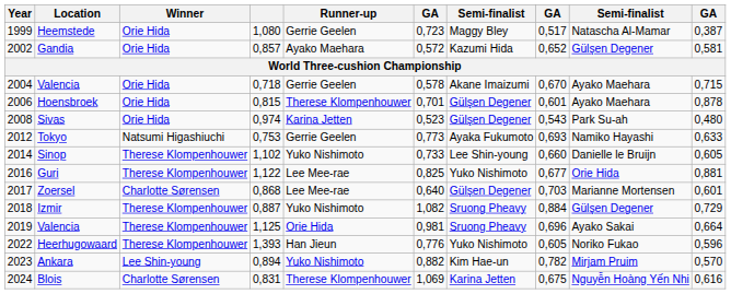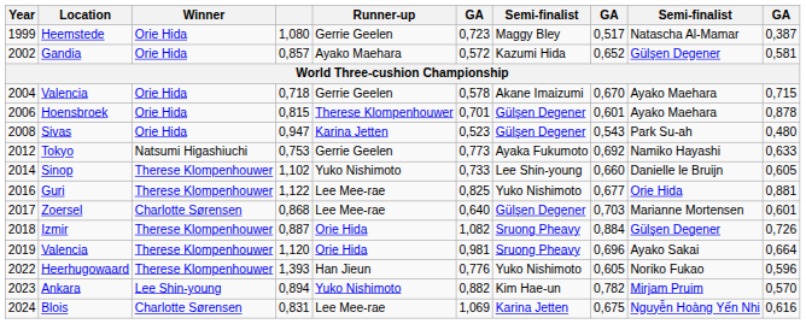 <table class="wikitable">
 <tr>
 <th>Year</th>
 <th>Location</th>
 <th>Winner</th>
 <th></th>
 <th>Runner-up</th>
 <th>GA</th>
 <th>Semi-finalist</th>
 <th>GA</th>
 <th>Semi-finalist</th>
 <th>GA</th>
 </tr>
 <tr>
 <td>1999</td>
 <td><a href='#'>Heemstede</a></td>
 <td> <a href='#'>Orie Hida</a></td>
 <td>1,080</td>
 <td> Gerrie Geelen</td>
 <td>0,723</td>
 <td> Maggy Bley</td>
 <td>0,517</td>
 <td> Natascha Al-Mamar</td>
 <td>0,387</td>
 </tr>
 <tr>
 <td>2002</td>
 <td><a href='#'>Gandia</a></td>
 <td> <a href='#'>Orie Hida</a></td>
 <td>0,857</td>
 <td> Ayako Maehara</td>
 <td>0,572</td>
 <td> Kazumi Hida</td>
 <td>0,652</td>
 <td> <a href='#'>Gülşen Degener</a></td>
 <td>0,581</td>
 </tr>
 <tr>
 <th colspan="11">World Three-cushion Championship</th>
 </tr>
 <tr>
 <td>2004</td>
 <td><a href='#'>Valencia</a></td>
 <td> <a href='#'>Orie Hida</a></td>
 <td>0,718</td>
 <td> Gerrie Geelen</td>
 <td>0,578</td>
 <td> Akane Imaizumi</td>
 <td>0,670</td>
 <td> Ayako Maehara</td>
 <td>0,715</td>
 </tr>
 <tr>
 <td>2006</td>
 <td><a href='#'>Hoensbroek</a></td>
 <td><a href='#'>Orie Hida</a></td>
 <td>0,815</td>
 <td> <a href='#'>Therese Klompenhouwer</a></td>
 <td>0,701</td>
 <td> <a href='#'>Gülşen Degener</a></td>
 <td>0,601</td>
 <td> Ayako Maehara</td>
 <td>0,878</td>
 </tr>
 <tr>
 <td>2008</td>
 <td><a href='#'>Sivas</a></td>
 <td> <a href='#'>Orie Hida</a></td>
-<td>0,974</td>
+<td>0,947</td>
 <td> <a href='#'>Karina Jetten</a></td>
 <td>0,523</td>
 <td> <a href='#'>Gülşen Degener</a></td>
 <td>0,543</td>
 <td> Park Su-ah</td>
 <td>0,480</td>
 </tr>
 <tr>
 <td>2012</td>
 <td><a href='#'>Tokyo</a></td>
 <td> Natsumi Higashiuchi</td>
 <td>0,753</td>
 <td> Gerrie Geelen</td>
 <td>0,773</td>
 <td> Ayaka Fukumoto</td>
-<td>0,693</td>
+<td>0,692</td>
 <td> Namiko Hayashi</td>
 <td>0,633</td>
 </tr>
 <tr>
 <td>2014</td>
 <td><a href='#'>Sinop</a></td>
 <td> <a href='#'>Therese Klompenhouwer</a></td>
 <td>1,102</td>
 <td> Yuko Nishimoto</td>
 <td>0,733</td>
 <td> Lee Shin-young</td>
 <td>0,660</td>
 <td> Danielle le Bruijn</td>
 <td>0,605</td>
 </tr>
 <tr>
 <td>2016</td>
 <td><a href='#'>Guri</a></td>
 <td> <a href='#'>Therese Klompenhouwer</a></td>
 <td>1,122</td>
 <td> Lee Mee-rae</td>
 <td>0,825</td>
 <td> Yuko Nishimoto</td>
 <td>0,677</td>
 <td> <a href='#'>Orie Hida</a></td>
 <td>0,881</td>
 </tr>
 <tr>
 <td>2017</td>
 <td><a href='#'>Zoersel</a></td>
 <td> <a href='#'>Charlotte Sørensen</a></td>
 <td>0,868</td>
 <td> Lee Mee-rae</td>
 <td>0,640</td>
 <td> <a href='#'>Gülşen Degener</a></td>
 <td>0,703</td>
 <td> Marianne Mortensen</td>
 <td>0,601</td>
 </tr>
 <tr>
 <td>2018</td>
 <td><a href='#'>Izmir</a></td>
 <td> <a href='#'>Therese Klompenhouwer</a></td>
 <td>0,887</td>
-<td> Yuko Nishimoto</td>
+<td> <a href='#'>Orie Hida</a></td>
 <td>1,082</td>
 <td> <a href='#'>Sruong Pheavy</a></td>
 <td>0,884</td>
 <td> <a href='#'>Gülşen Degener</a></td>
-<td>0,729</td>
+<td>0,726</td>
 </tr>
 <tr>
 <td>2019</td>
 <td><a href='#'>Valencia</a></td>
 <td> <a href='#'>Therese Klompenhouwer</a></td>
-<td>1,125</td>
+<td>1,120</td>
 <td> <a href='#'>Orie Hida</a></td>
 <td>0,981</td>
 <td> <a href='#'>Sruong Pheavy</a></td>
 <td>0,696</td>
 <td> Ayako Sakai</td>
 <td>0,664</td>
 </tr>
 <tr>
 <td>2022</td>
 <td><a href='#'>Heerhugowaard</a></td>
 <td> <a href='#'>Therese Klompenhouwer</a></td>
 <td>1,393</td>
 <td> Han Jieun</td>
 <td>0,776</td>
 <td> Yuko Nishimoto</td>
 <td>0,605</td>
 <td> Noriko Fukao</td>
 <td>0,596</td>
 </tr>
 <tr>
 <td>2023</td>
 <td><a href='#'>Ankara</a></td>
 <td> <a href='#'>Lee Shin-young</a></td>
 <td>0,894</td>
 <td> <a href='#'>Yuko Nishimoto</a></td>
 <td>0,882</td>
 <td> Kim Hae-un</td>
 <td>0,782</td>
 <td> <a href='#'>Mirjam Pruim</a></td>
 <td>0,570</td>
 </tr>
 <tr>
 <td>2024</td>
 <td><a href='#'>Blois</a></td>
 <td> <a href='#'>Charlotte Sørensen</a></td>
 <td>0,831</td>
-<td> <a href='#'>Therese Klompenhouwer</a></td>
+<td> Lee Mee-rae</td>
 <td>1,069</td>
 <td> <a href='#'>Karina Jetten</a></td>
 <td>0,675</td>
 <td> <a href='#'>Nguyễn Hoàng Yến Nhi</a></td>
 <td>0,616</td>
 </tr>
 </table>
